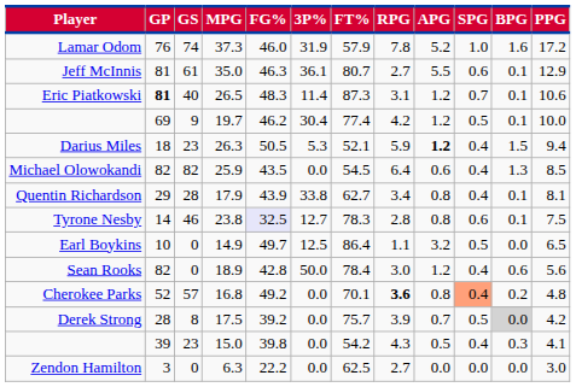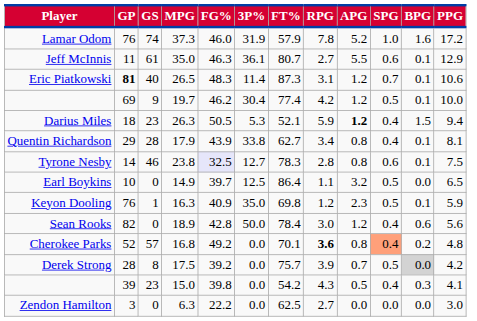 <table class="wikitable sortable" style="text-align:right;">
 <tr>
 <th style="background:#D50032; color:#FFFFFF; border-top:#003DA5 3px solid; border-bottom:#003DA5 3px solid;">Player</th>
 <th style="background:#D50032; color:#FFFFFF; border-top:#003DA5 3px solid; border-bottom:#003DA5 3px solid;">GP</th>
 <th style="background:#D50032; color:#FFFFFF; border-top:#003DA5 3px solid; border-bottom:#003DA5 3px solid;">GS</th>
 <th style="background:#D50032; color:#FFFFFF; border-top:#003DA5 3px solid; border-bottom:#003DA5 3px solid;">MPG</th>
 <th style="background:#D50032; color:#FFFFFF; border-top:#003DA5 3px solid; border-bottom:#003DA5 3px solid;">FG%</th>
 <th style="background:#D50032; color:#FFFFFF; border-top:#003DA5 3px solid; border-bottom:#003DA5 3px solid;">3P%</th>
 <th style="background:#D50032; color:#FFFFFF; border-top:#003DA5 3px solid; border-bottom:#003DA5 3px solid;">FT%</th>
 <th style="background:#D50032; color:#FFFFFF; border-top:#003DA5 3px solid; border-bottom:#003DA5 3px solid;">RPG</th>
 <th style="background:#D50032; color:#FFFFFF; border-top:#003DA5 3px solid; border-bottom:#003DA5 3px solid;">APG</th>
 <th style="background:#D50032; color:#FFFFFF; border-top:#003DA5 3px solid; border-bottom:#003DA5 3px solid;">SPG</th>
 <th style="background:#D50032; color:#FFFFFF; border-top:#003DA5 3px solid; border-bottom:#003DA5 3px solid;">BPG</th>
 <th style="background:#D50032; color:#FFFFFF; border-top:#003DA5 3px solid; border-bottom:#003DA5 3px solid;">PPG</th>
 </tr>
 <tr>
 <td><a href='#'>Lamar Odom</a></td>
 <td>76</td>
 <td>74</td>
 <td>37.3</td>
 <td>46.0</td>
 <td>31.9</td>
 <td>57.9</td>
 <td>7.8</td>
 <td>5.2</td>
 <td>1.0</td>
 <td>1.6</td>
 <td>17.2</td>
 </tr>
 <tr>
 <td><a href='#'>Jeff McInnis</a></td>
-<td>81</td>
+<td>11</td>
 <td>61</td>
 <td>35.0</td>
 <td>46.3</td>
 <td>36.1</td>
 <td>80.7</td>
 <td>2.7</td>
 <td>5.5</td>
 <td>0.6</td>
 <td>0.1</td>
 <td>12.9</td>
 </tr>
 <tr>
 <td><a href='#'>Eric Piatkowski</a></td>
 <td><strong>81</strong></td>
 <td>40</td>
 <td>26.5</td>
 <td>48.3</td>
 <td>11.4</td>
 <td>87.3</td>
 <td>3.1</td>
 <td>1.2</td>
 <td>0.7</td>
 <td>0.1</td>
 <td>10.6</td>
 </tr>
 <tr>
 <td></td>
 <td>69</td>
 <td>9</td>
 <td>19.7</td>
 <td>46.2</td>
 <td>30.4</td>
 <td>77.4</td>
 <td>4.2</td>
 <td>1.2</td>
 <td>0.5</td>
 <td>0.1</td>
 <td>10.0</td>
 </tr>
 <tr>
 <td><a href='#'>Darius Miles</a></td>
 <td>18</td>
 <td>23</td>
 <td>26.3</td>
 <td>50.5</td>
 <td>5.3</td>
 <td>52.1</td>
 <td>5.9</td>
 <td><strong>1.2</strong></td>
 <td>0.4</td>
 <td>1.5</td>
 <td>9.4</td>
 </tr>
 <tr>
-<td><a href='#'>Michael Olowokandi</a></td>
-<td>82</td>
-<td>82</td>
-<td>25.9</td>
-<td>43.5</td>
-<td>0.0</td>
-<td>54.5</td>
-<td>6.4</td>
-<td>0.6</td>
-<td>0.4</td>
-<td>1.3</td>
-<td>8.5</td>
-</tr>
-<tr>
 <td><a href='#'>Quentin Richardson</a></td>
 <td>29</td>
 <td>28</td>
 <td>17.9</td>
 <td>43.9</td>
 <td>33.8</td>
 <td>62.7</td>
 <td>3.4</td>
 <td>0.8</td>
 <td>0.4</td>
 <td>0.1</td>
 <td>8.1</td>
 </tr>
 <tr>
 <td><a href='#'>Tyrone Nesby</a></td>
 <td>14</td>
 <td>46</td>
 <td>23.8</td>
 <td style="background: lavender;">32.5</td>
 <td>12.7</td>
 <td>78.3</td>
 <td>2.8</td>
 <td>0.8</td>
 <td>0.6</td>
 <td>0.1</td>
 <td>7.5</td>
 </tr>
 <tr>
 <td><a href='#'>Earl Boykins</a></td>
 <td>10</td>
 <td>0</td>
 <td>14.9</td>
-<td>49.7</td>
+<td>39.7</td>
 <td>12.5</td>
 <td>86.4</td>
 <td>1.1</td>
 <td>3.2</td>
 <td>0.5</td>
 <td>0.0</td>
 <td>6.5</td>
+</tr>
+<tr>
+<td><a href='#'>Keyon Dooling</a></td>
+<td>76</td>
+<td>1</td>
+<td>16.3</td>
+<td>40.9</td>
+<td>35.0</td>
+<td>69.8</td>
+<td>1.2</td>
+<td>2.3</td>
+<td>0.5</td>
+<td>0.1</td>
+<td>5.9</td>
 </tr>
 <tr>
 <td><a href='#'>Sean Rooks</a></td>
 <td>82</td>
 <td>0</td>
 <td>18.9</td>
 <td>42.8</td>
 <td>50.0</td>
 <td>78.4</td>
 <td>3.0</td>
 <td>1.2</td>
 <td>0.4</td>
 <td>0.6</td>
 <td>5.6</td>
 </tr>
 <tr>
 <td><a href='#'>Cherokee Parks</a></td>
 <td>52</td>
 <td>57</td>
 <td>16.8</td>
 <td>49.2</td>
 <td>0.0</td>
 <td>70.1</td>
 <td><strong>3.6</strong></td>
 <td>0.8</td>
 <td style="background: lightsalmon;">0.4</td>
 <td>0.2</td>
 <td>4.8</td>
 </tr>
 <tr>
 <td><a href='#'>Derek Strong</a></td>
 <td>28</td>
 <td>8</td>
 <td>17.5</td>
 <td>39.2</td>
 <td>0.0</td>
 <td>75.7</td>
 <td>3.9</td>
 <td>0.7</td>
 <td>0.5</td>
 <td style="background: lightgrey;">0.0</td>
 <td>4.2</td>
 </tr>
 <tr>
 <td></td>
 <td>39</td>
 <td>23</td>
 <td>15.0</td>
 <td>39.8</td>
 <td>0.0</td>
 <td>54.2</td>
 <td>4.3</td>
 <td>0.5</td>
 <td>0.4</td>
 <td>0.3</td>
 <td>4.1</td>
 </tr>
 <tr>
 <td><a href='#'>Zendon Hamilton</a></td>
 <td>3</td>
 <td>0</td>
 <td>6.3</td>
 <td>22.2</td>
 <td>0.0</td>
 <td>62.5</td>
 <td>2.7</td>
 <td>0.0</td>
 <td>0.0</td>
 <td>0.0</td>
 <td>3.0</td>
 </tr>
 </table>
